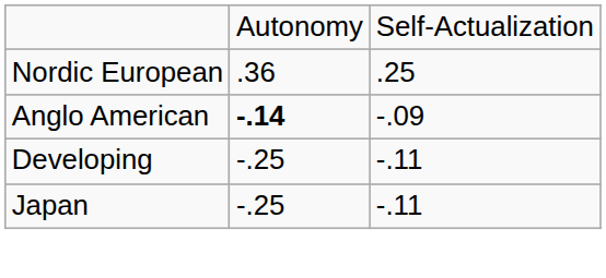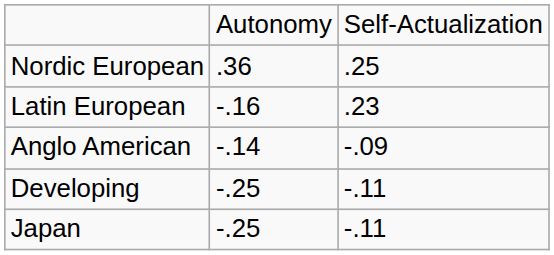 <table class="wikitable sortable">
 <tr>
 <td></td>
 <td>Autonomy</td>
 <td>Self-Actualization</td>
 </tr>
 <tr>
 <td>Nordic European</td>
 <td>.36</td>
 <td>.25</td>
 </tr>
 <tr>
+<td>Latin European</td>
+<td>-.16</td>
+<td>.23</td>
+</tr>
+<tr>
 <td>Anglo American</td>
-<td><strong>-.14</strong></td>
+<td>-.14</td>
 <td>-.09</td>
 </tr>
 <tr>
 <td>Developing</td>
 <td>-.25</td>
 <td>-.11</td>
 </tr>
 <tr>
 <td>Japan</td>
 <td>-.25</td>
 <td>-.11</td>
 </tr>
 </table>
